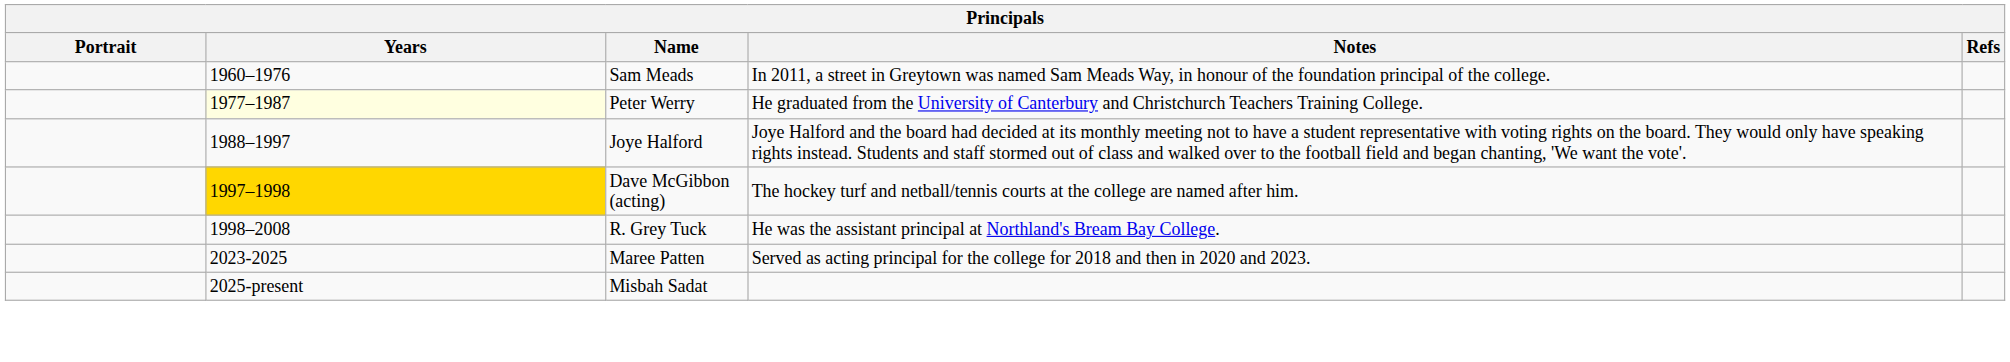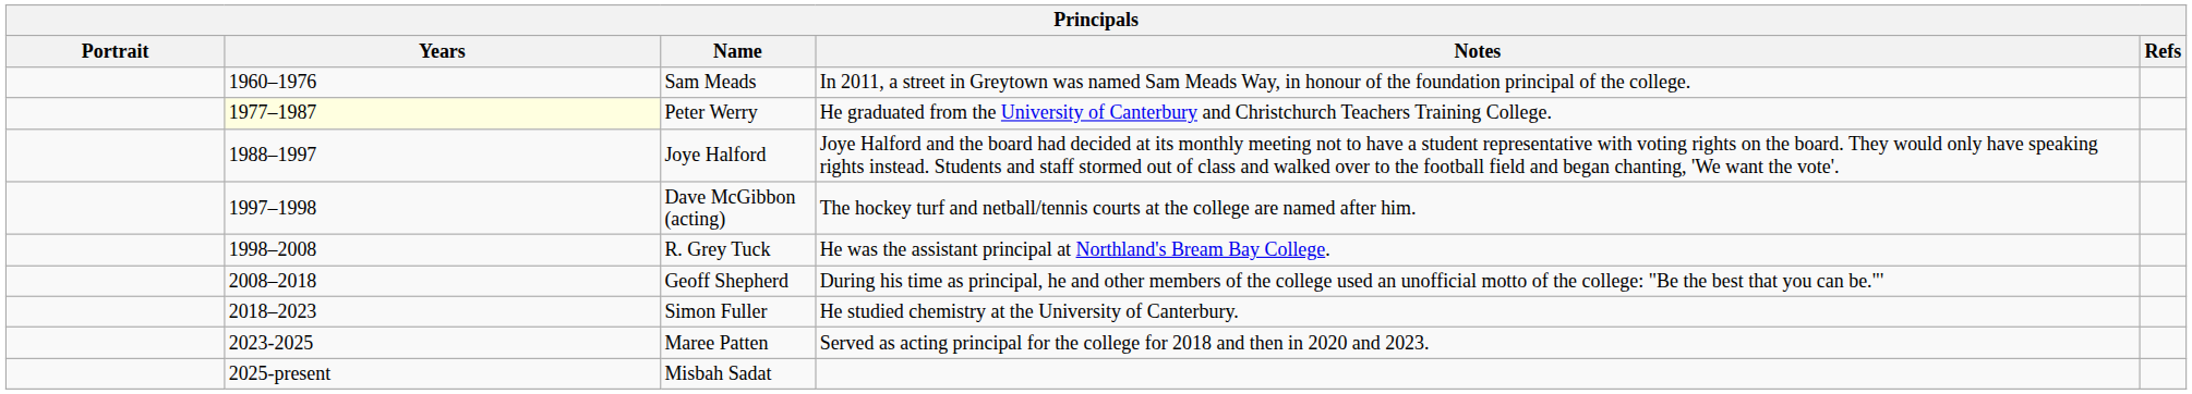 <table class="wikitable" style="width:90%; margin:auto">
 <tr>
 <th colspan="5">Principals</th>
 </tr>
 <tr>
 <th width="10%">Portrait</th>
 <th width="20%">Years</th>
 <th>Name</th>
 <th>Notes</th>
 <th>Refs</th>
 </tr>
 <tr>
 <td><br></td>
 <td>1960–1976</td>
 <td>Sam Meads</td>
 <td>In 2011, a street in Greytown was named Sam Meads Way, in honour of the foundation principal of the college.</td>
 <td></td>
 </tr>
 <tr>
 <td><br></td>
 <td style="background: lightyellow;">1977–1987</td>
 <td>Peter Werry</td>
 <td>He graduated from the <a href='#'>University of Canterbury</a> and Christchurch Teachers Training College.</td>
 <td></td>
 </tr>
 <tr>
 <td><br></td>
 <td>1988–1997</td>
 <td>Joye Halford</td>
 <td>Joye Halford and the board had decided at its monthly meeting not to have a student representative with voting rights on the board. They would only have speaking rights instead. Students and staff stormed out of class and walked over to the football field and began chanting, 'We want the vote'.</td>
 <td></td>
 </tr>
 <tr>
 <td><br></td>
-<td style="background: gold;">1997–1998</td>
+<td>1997–1998</td>
 <td>Dave McGibbon (acting)</td>
 <td>The hockey turf and netball/tennis courts at the college are named after him.</td>
 <td></td>
 </tr>
 <tr>
 <td><br></td>
 <td>1998–2008</td>
 <td>R. Grey Tuck</td>
 <td>He was the assistant principal at <a href='#'>Northland's Bream Bay College</a>.</td>
+<td></td>
+</tr>
+<tr>
+<td><br></td>
+<td>2008–2018</td>
+<td>Geoff Shepherd</td>
+<td>During his time as principal, he and other members of the college used an unofficial motto of the college: "Be the best that you can be."'</td>
+<td></td>
+</tr>
+<tr>
+<td><br></td>
+<td>2018–2023</td>
+<td>Simon Fuller</td>
+<td>He studied chemistry at the University of Canterbury.</td>
 <td></td>
 </tr>
 <tr>
 <td></td>
 <td>2023-2025</td>
 <td>Maree Patten</td>
 <td>Served as acting principal for the college for 2018 and then in 2020 and 2023.</td>
 </tr>
 <tr>
 <td></td>
 <td>2025-present</td>
 <td>Misbah Sadat</td>
 <td></td>
 <td></td>
 </tr>
 </table>
